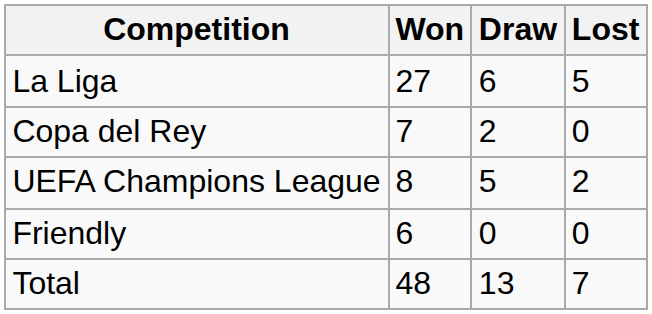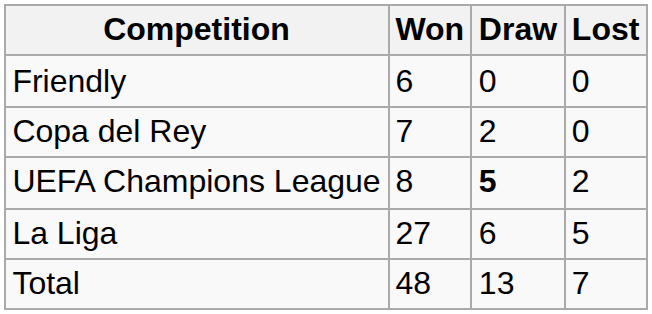 <table class="wikitable">
 <tr>
 <th>Competition</th>
 <th>Won</th>
 <th>Draw</th>
 <th>Lost</th>
 </tr>
 <tr>
-<td>La Liga</td>
-<td>27</td>
+<td>Friendly</td>
 <td>6</td>
-<td>5</td>
+<td>0</td>
+<td>0</td>
 </tr>
 <tr>
 <td>Copa del Rey</td>
 <td>7</td>
 <td>2</td>
 <td>0</td>
 </tr>
 <tr>
 <td>UEFA Champions League</td>
 <td>8</td>
-<td>5</td>
+<td><strong>5</strong></td>
 <td>2</td>
 </tr>
 <tr>
-<td>Friendly</td>
+<td>La Liga</td>
+<td>27</td>
 <td>6</td>
-<td>0</td>
-<td>0</td>
+<td>5</td>
 </tr>
 <tr>
 <td>Total</td>
 <td>48</td>
 <td>13</td>
 <td>7</td>
 </tr>
 </table>
